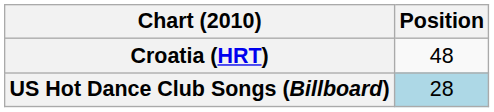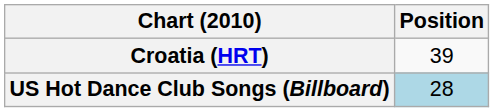 <table class="wikitable plainrowheaders" style="text-align:center">
 <tr>
 <th>Chart (2010)</th>
 <th>Position</th>
 </tr>
 <tr>
 <th scope="row">Croatia (<a href='#'>HRT</a>)</th>
-<td style="text-align:center;">48</td>
+<td style="text-align:center;">39</td>
 </tr>
 <tr>
 <th scope="row">US Hot Dance Club Songs (<em>Billboard</em>)</th>
 <td style="background: lightblue;">28</td>
 </tr>
 </table>
